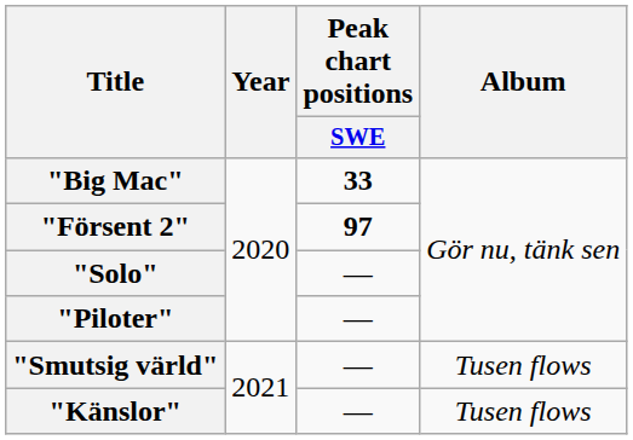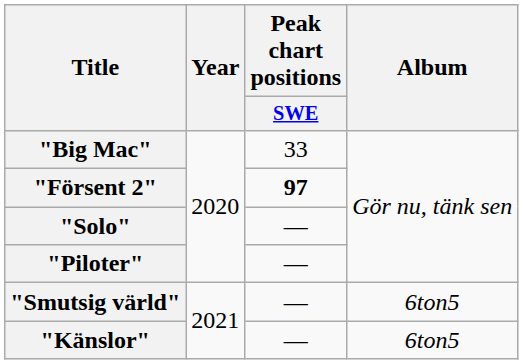 <table class="wikitable plainrowheaders" style="text-align:center;">
 <tr>
 <th scope="col" rowspan="2">Title</th>
 <th scope="col" rowspan="2">Year</th>
 <th scope="col" colspan="1">Peak chart positions</th>
 <th scope="col" rowspan="2">Album</th>
 </tr>
 <tr>
 <th scope="col" style="width:3em;font-size:85%;"><a href='#'>SWE</a><br></th>
 </tr>
 <tr>
 <th scope="row">"Big Mac"</th>
 <td rowspan="4">2020</td>
-<td><strong>33</strong></td>
+<td>33</td>
 <td rowspan="4"><em>Gör nu, tänk sen</em></td>
 </tr>
 <tr>
 <th scope="row">"Försent 2"<br></th>
 <td><strong>97</strong></td>
 </tr>
 <tr>
 <th scope="row">"Solo"<br></th>
 <td>—</td>
 </tr>
 <tr>
 <th scope="row">"Piloter"<br></th>
 <td>—</td>
 </tr>
 <tr>
 <th scope="row">"Smutsig värld"<br></th>
 <td rowspan="2">2021</td>
 <td>—</td>
-<td><em>Tusen flows</em></td>
+<td><em>6ton5</em></td>
 </tr>
 <tr>
 <th scope="row">"Känslor"<br></th>
 <td>—</td>
-<td><em>Tusen flows</em></td>
+<td><em>6ton5</em></td>
 </tr>
 </table>
